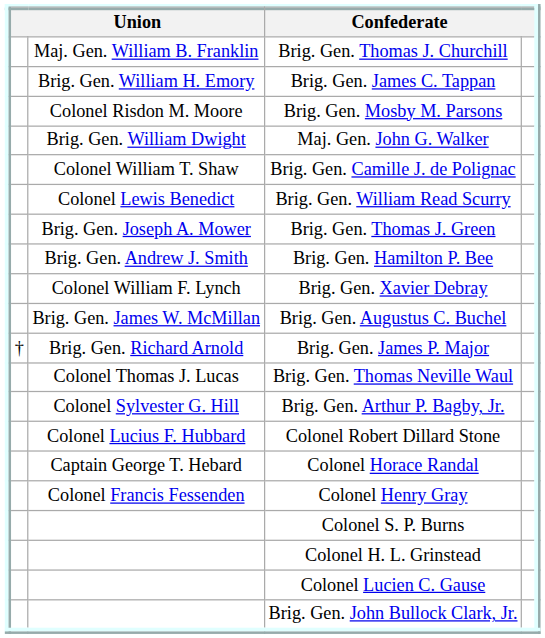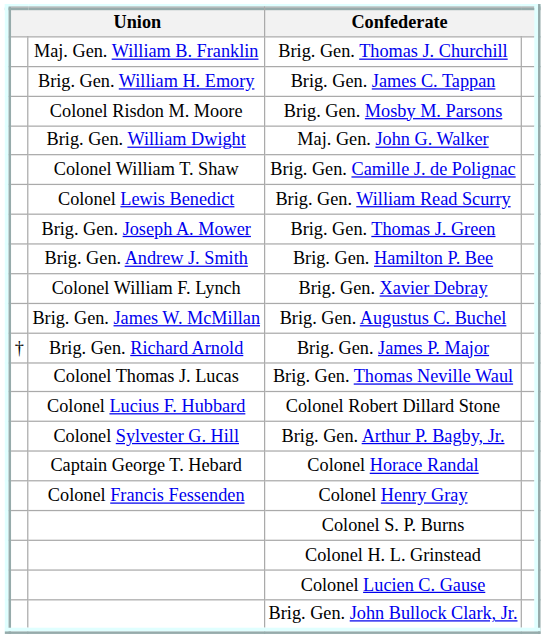 <table class="wikitable" style="margin:1em auto; text-align:center; background:white; font-size:92%; border:5px ridge #E0FFFF;">
 <tr>
 </tr>
 <tr>
 <th colspan=2>Union</th>
 <th colspan=2>Confederate</th>
 </tr>
 <tr>
 <td></td>
 <td>Maj. Gen. <a href='#'>William B. Franklin</a></td>
 <td>Brig. Gen. <a href='#'>Thomas J. Churchill</a></td>
 <td></td>
 </tr>
 <tr>
 <td></td>
 <td>Brig. Gen. <a href='#'>William H. Emory</a></td>
 <td>Brig. Gen. <a href='#'>James C. Tappan</a></td>
 <td></td>
 </tr>
 <tr>
 <td></td>
 <td>Colonel Risdon M. Moore</td>
 <td>Brig. Gen. <a href='#'>Mosby M. Parsons</a></td>
 <td></td>
 </tr>
 <tr>
 <td></td>
 <td>Brig. Gen. <a href='#'>William Dwight</a></td>
 <td>Maj. Gen. <a href='#'>John G. Walker</a></td>
 <td></td>
 </tr>
 <tr>
 <td> </td>
 <td>Colonel William T. Shaw</td>
 <td>Brig. Gen. <a href='#'>Camille J. de Polignac</a></td>
 <td></td>
 </tr>
 <tr>
 <td></td>
 <td>Colonel <a href='#'>Lewis Benedict</a></td>
 <td>Brig. Gen. <a href='#'>William Read Scurry</a></td>
 <td></td>
 </tr>
 <tr>
 <td></td>
 <td>Brig. Gen. <a href='#'>Joseph A. Mower</a></td>
 <td>Brig. Gen. <a href='#'>Thomas J. Green</a></td>
 <td></td>
 </tr>
 <tr>
 <td></td>
 <td>Brig. Gen. <a href='#'>Andrew J. Smith</a></td>
 <td>Brig. Gen. <a href='#'>Hamilton P. Bee</a></td>
 <td></td>
 </tr>
 <tr>
 <td></td>
 <td>Colonel William F. Lynch</td>
 <td>Brig. Gen. <a href='#'>Xavier Debray</a></td>
 <td></td>
 </tr>
 <tr>
 <td> </td>
 <td>Brig. Gen. <a href='#'>James W. McMillan</a></td>
 <td>Brig. Gen. <a href='#'>Augustus C. Buchel</a></td>
 <td> </td>
 </tr>
 <tr>
 <td>†</td>
 <td>Brig. Gen. <a href='#'>Richard Arnold</a></td>
 <td>Brig. Gen. <a href='#'>James P. Major</a></td>
 <td></td>
 </tr>
 <tr>
 <td></td>
 <td>Colonel Thomas J. Lucas</td>
 <td>Brig. Gen. <a href='#'>Thomas Neville Waul</a></td>
 <td></td>
 </tr>
 <tr>
 <td></td>
+<td>Colonel <a href='#'>Lucius F. Hubbard</a></td>
+<td>Colonel Robert Dillard Stone</td>
+<td> </td>
+</tr>
+<tr>
+<td></td>
 <td>Colonel <a href='#'>Sylvester G. Hill</a></td>
 <td>Brig. Gen. <a href='#'>Arthur P. Bagby, Jr.</a></td>
 <td></td>
-</tr>
-<tr>
-<td></td>
-<td>Colonel <a href='#'>Lucius F. Hubbard</a></td>
-<td>Colonel Robert Dillard Stone</td>
-<td> </td>
 </tr>
 <tr>
 <td> </td>
 <td>Captain George T. Hebard</td>
 <td>Colonel <a href='#'>Horace Randal</a></td>
 <td> </td>
 </tr>
 <tr>
 <td></td>
 <td>Colonel <a href='#'>Francis Fessenden</a></td>
 <td>Colonel <a href='#'>Henry Gray</a></td>
 <td></td>
 </tr>
 <tr>
 <td> </td>
 <td> </td>
 <td>Colonel S. P. Burns</td>
 <td> </td>
 </tr>
 <tr>
 <td> </td>
 <td> </td>
 <td>Colonel H. L. Grinstead</td>
 <td> </td>
 </tr>
 <tr>
 <td> </td>
 <td> </td>
 <td>Colonel <a href='#'>Lucien C. Gause</a></td>
 <td></td>
 </tr>
 <tr>
 <td> </td>
 <td> </td>
 <td>Brig. Gen. <a href='#'>John Bullock Clark, Jr.</a></td>
 <td></td>
 </tr>
 </table>
